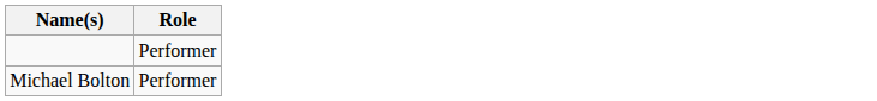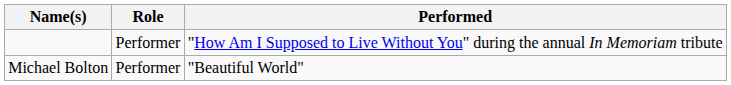 <table class="wikitable sortable">
 <tr>
 <th>Name(s)</th>
 <th>Role</th>
+<th>Performed</th>
 </tr>
 <tr>
 <td></td>
 <td>Performer</td>
+<td>"<a href='#'>How Am I Supposed to Live Without You</a>" during the annual <em>In Memoriam</em> tribute</td>
 </tr>
 <tr>
 <td>Michael Bolton</td>
 <td>Performer</td>
+<td>"Beautiful World"</td>
 </tr>
 </table>
